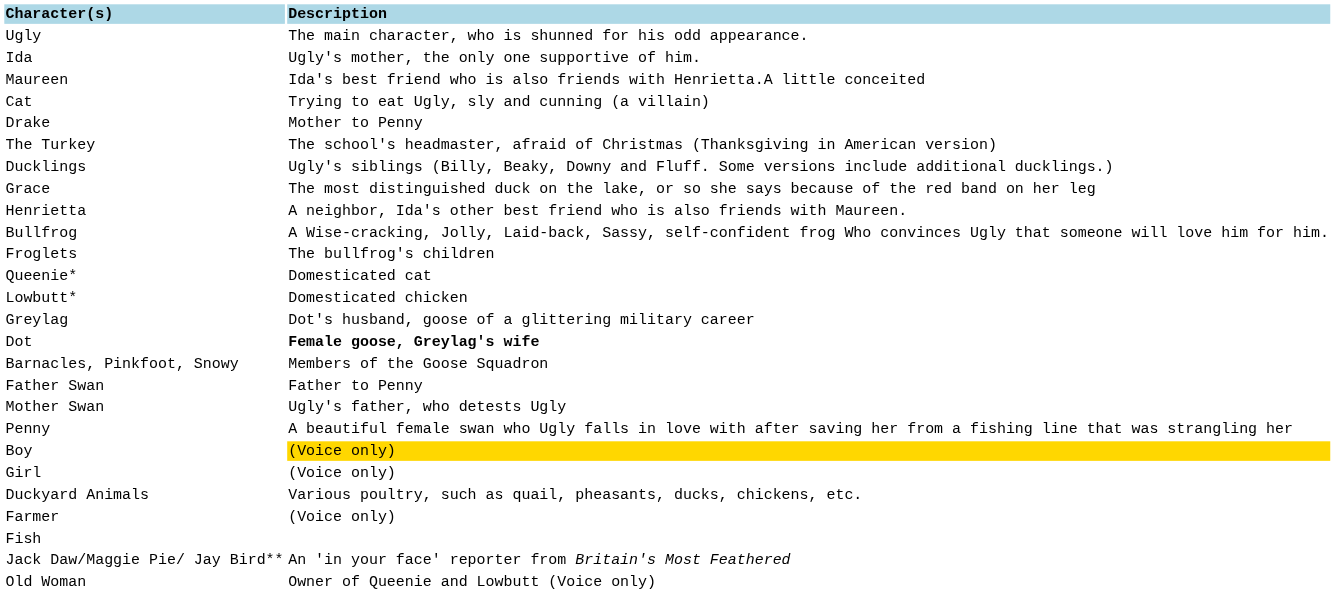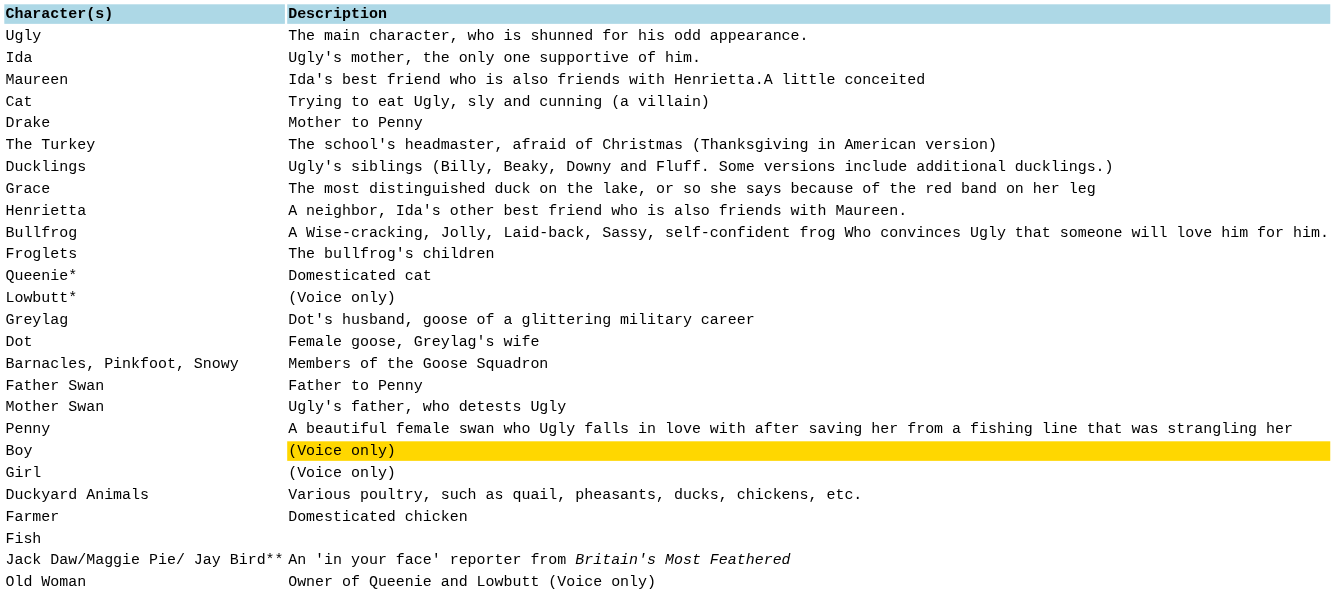 <table height="100px" style="wikitable" border="0">
 <tr>
 <td style="background:lightblue"><strong>Character(s)</strong></td>
 <td style="background:lightblue"><strong>Description</strong></td>
 </tr>
 <tr>
 <td>Ugly</td>
 <td>The main character, who is shunned for his odd appearance.</td>
 </tr>
 <tr>
 <td>Ida</td>
 <td>Ugly's mother, the only one supportive of him.</td>
 </tr>
 <tr>
 <td>Maureen</td>
 <td>Ida's best friend who is also friends with Henrietta.A little conceited</td>
 </tr>
 <tr>
 <td>Cat</td>
 <td>Trying to eat Ugly, sly and cunning (a villain)</td>
 </tr>
 <tr>
 <td>Drake</td>
 <td>Mother to Penny</td>
 </tr>
 <tr>
 <td>The Turkey</td>
 <td>The school's headmaster, afraid of Christmas (Thanksgiving in American version)</td>
 </tr>
 <tr>
 <td>Ducklings</td>
 <td>Ugly's siblings (Billy, Beaky, Downy and Fluff. Some versions include additional ducklings.)</td>
 </tr>
 <tr>
 <td>Grace</td>
 <td>The most distinguished duck on the lake, or so she says because of the red band on her leg</td>
 </tr>
 <tr>
 <td>Henrietta</td>
 <td>A neighbor, Ida's other best friend who is also friends with Maureen.</td>
 </tr>
 <tr>
 <td>Bullfrog</td>
 <td>A Wise-cracking, Jolly, Laid-back, Sassy, self-confident frog Who convinces Ugly that someone will love him for him.</td>
 </tr>
 <tr>
 <td>Froglets</td>
 <td>The bullfrog's children</td>
 </tr>
 <tr>
 <td>Queenie*</td>
 <td>Domesticated cat</td>
 </tr>
 <tr>
 <td>Lowbutt*</td>
-<td>Domesticated chicken</td>
+<td>(Voice only)</td>
 </tr>
 <tr>
 <td>Greylag</td>
 <td>Dot's husband, goose of a glittering military career</td>
 </tr>
 <tr>
 <td>Dot</td>
-<td><strong>Female goose, Greylag's wife</strong></td>
+<td>Female goose, Greylag's wife</td>
 </tr>
 <tr>
 <td>Barnacles, Pinkfoot, Snowy</td>
 <td>Members of the Goose Squadron</td>
 </tr>
 <tr>
 <td>Father Swan</td>
 <td>Father to Penny</td>
 </tr>
 <tr>
 <td>Mother Swan</td>
 <td>Ugly's father, who detests Ugly</td>
 </tr>
 <tr>
 <td>Penny</td>
 <td>A beautiful female swan who Ugly falls in love with after saving her from a fishing line that was strangling her</td>
 </tr>
 <tr>
 <td>Boy</td>
 <td style="background: gold;">(Voice only)</td>
 </tr>
 <tr>
 <td>Girl</td>
 <td>(Voice only)</td>
 </tr>
 <tr>
 <td>Duckyard Animals</td>
 <td>Various poultry, such as quail, pheasants, ducks, chickens, etc.</td>
 </tr>
 <tr>
 <td>Farmer</td>
-<td>(Voice only)</td>
+<td>Domesticated chicken</td>
 </tr>
 <tr>
 <td>Fish</td>
 <td></td>
 </tr>
 <tr>
 <td>Jack Daw/Maggie Pie/ Jay Bird**</td>
 <td>An 'in your face' reporter from <em>Britain's Most Feathered</em></td>
 </tr>
 <tr>
 <td>Old Woman</td>
 <td>Owner of Queenie and Lowbutt (Voice only)</td>
 </tr>
 </table>
